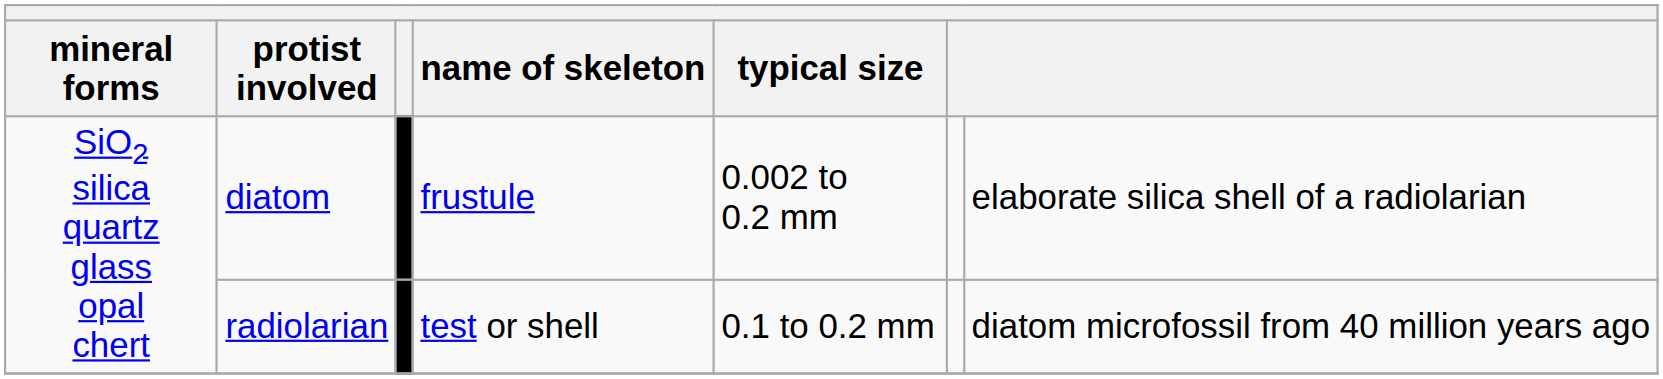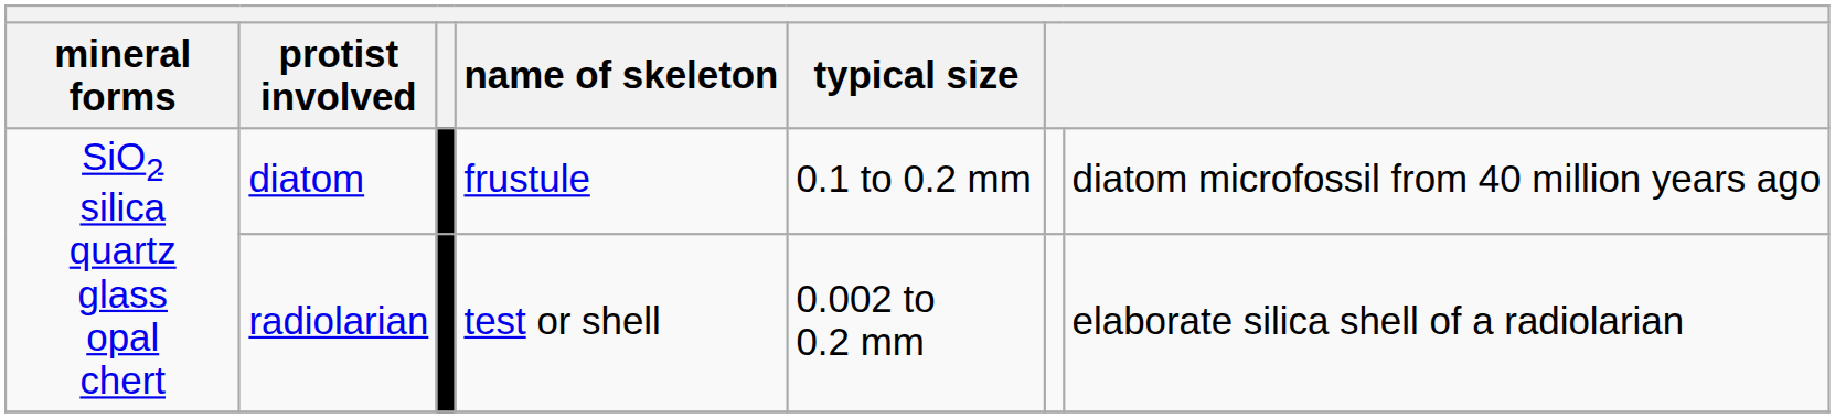 <table class="wikitable">
 <tr>
 <th colspan=8></th>
 </tr>
 <tr>
 <th>mineral<br>forms</th>
 <th>protist<br>involved</th>
 <th></th>
 <th>name of skeleton</th>
 <th width=100px>typical size</th>
 <th colspan=2></th>
 </tr>
 <tr>
 <td width=90px  rowspan=2 align=center><a href='#'>SiO<sub>2</sub></a><br><a href='#'>silica</a><br><a href='#'>quartz</a><br><a href='#'>glass</a><br><a href='#'>opal</a><br><a href='#'>chert</a></td>
 <td><a href='#'>diatom</a></td>
 <td style="background:#000000;"></td>
 <td><a href='#'>frustule</a></td>
+<td>0.1 to 0.2 mm</td>
+<td></td>
+<td>diatom microfossil from 40 million years ago</td>
+</tr>
+<tr>
+<td><a href='#'>radiolarian</a></td>
+<td style="background:#000000;"></td>
+<td><a href='#'>test</a> or shell</td>
 <td>0.002 to 0.2 mm</td>
 <td></td>
 <td>elaborate silica shell of a radiolarian</td>
 </tr>
 <tr>
-<td><a href='#'>radiolarian</a></td>
-<td style="background:#000000;"></td>
-<td><a href='#'>test</a> or shell</td>
-<td>0.1 to 0.2 mm</td>
-<td></td>
-<td>diatom microfossil from 40 million years ago</td>
-</tr>
-<tr>
 </tr>
 </table>
